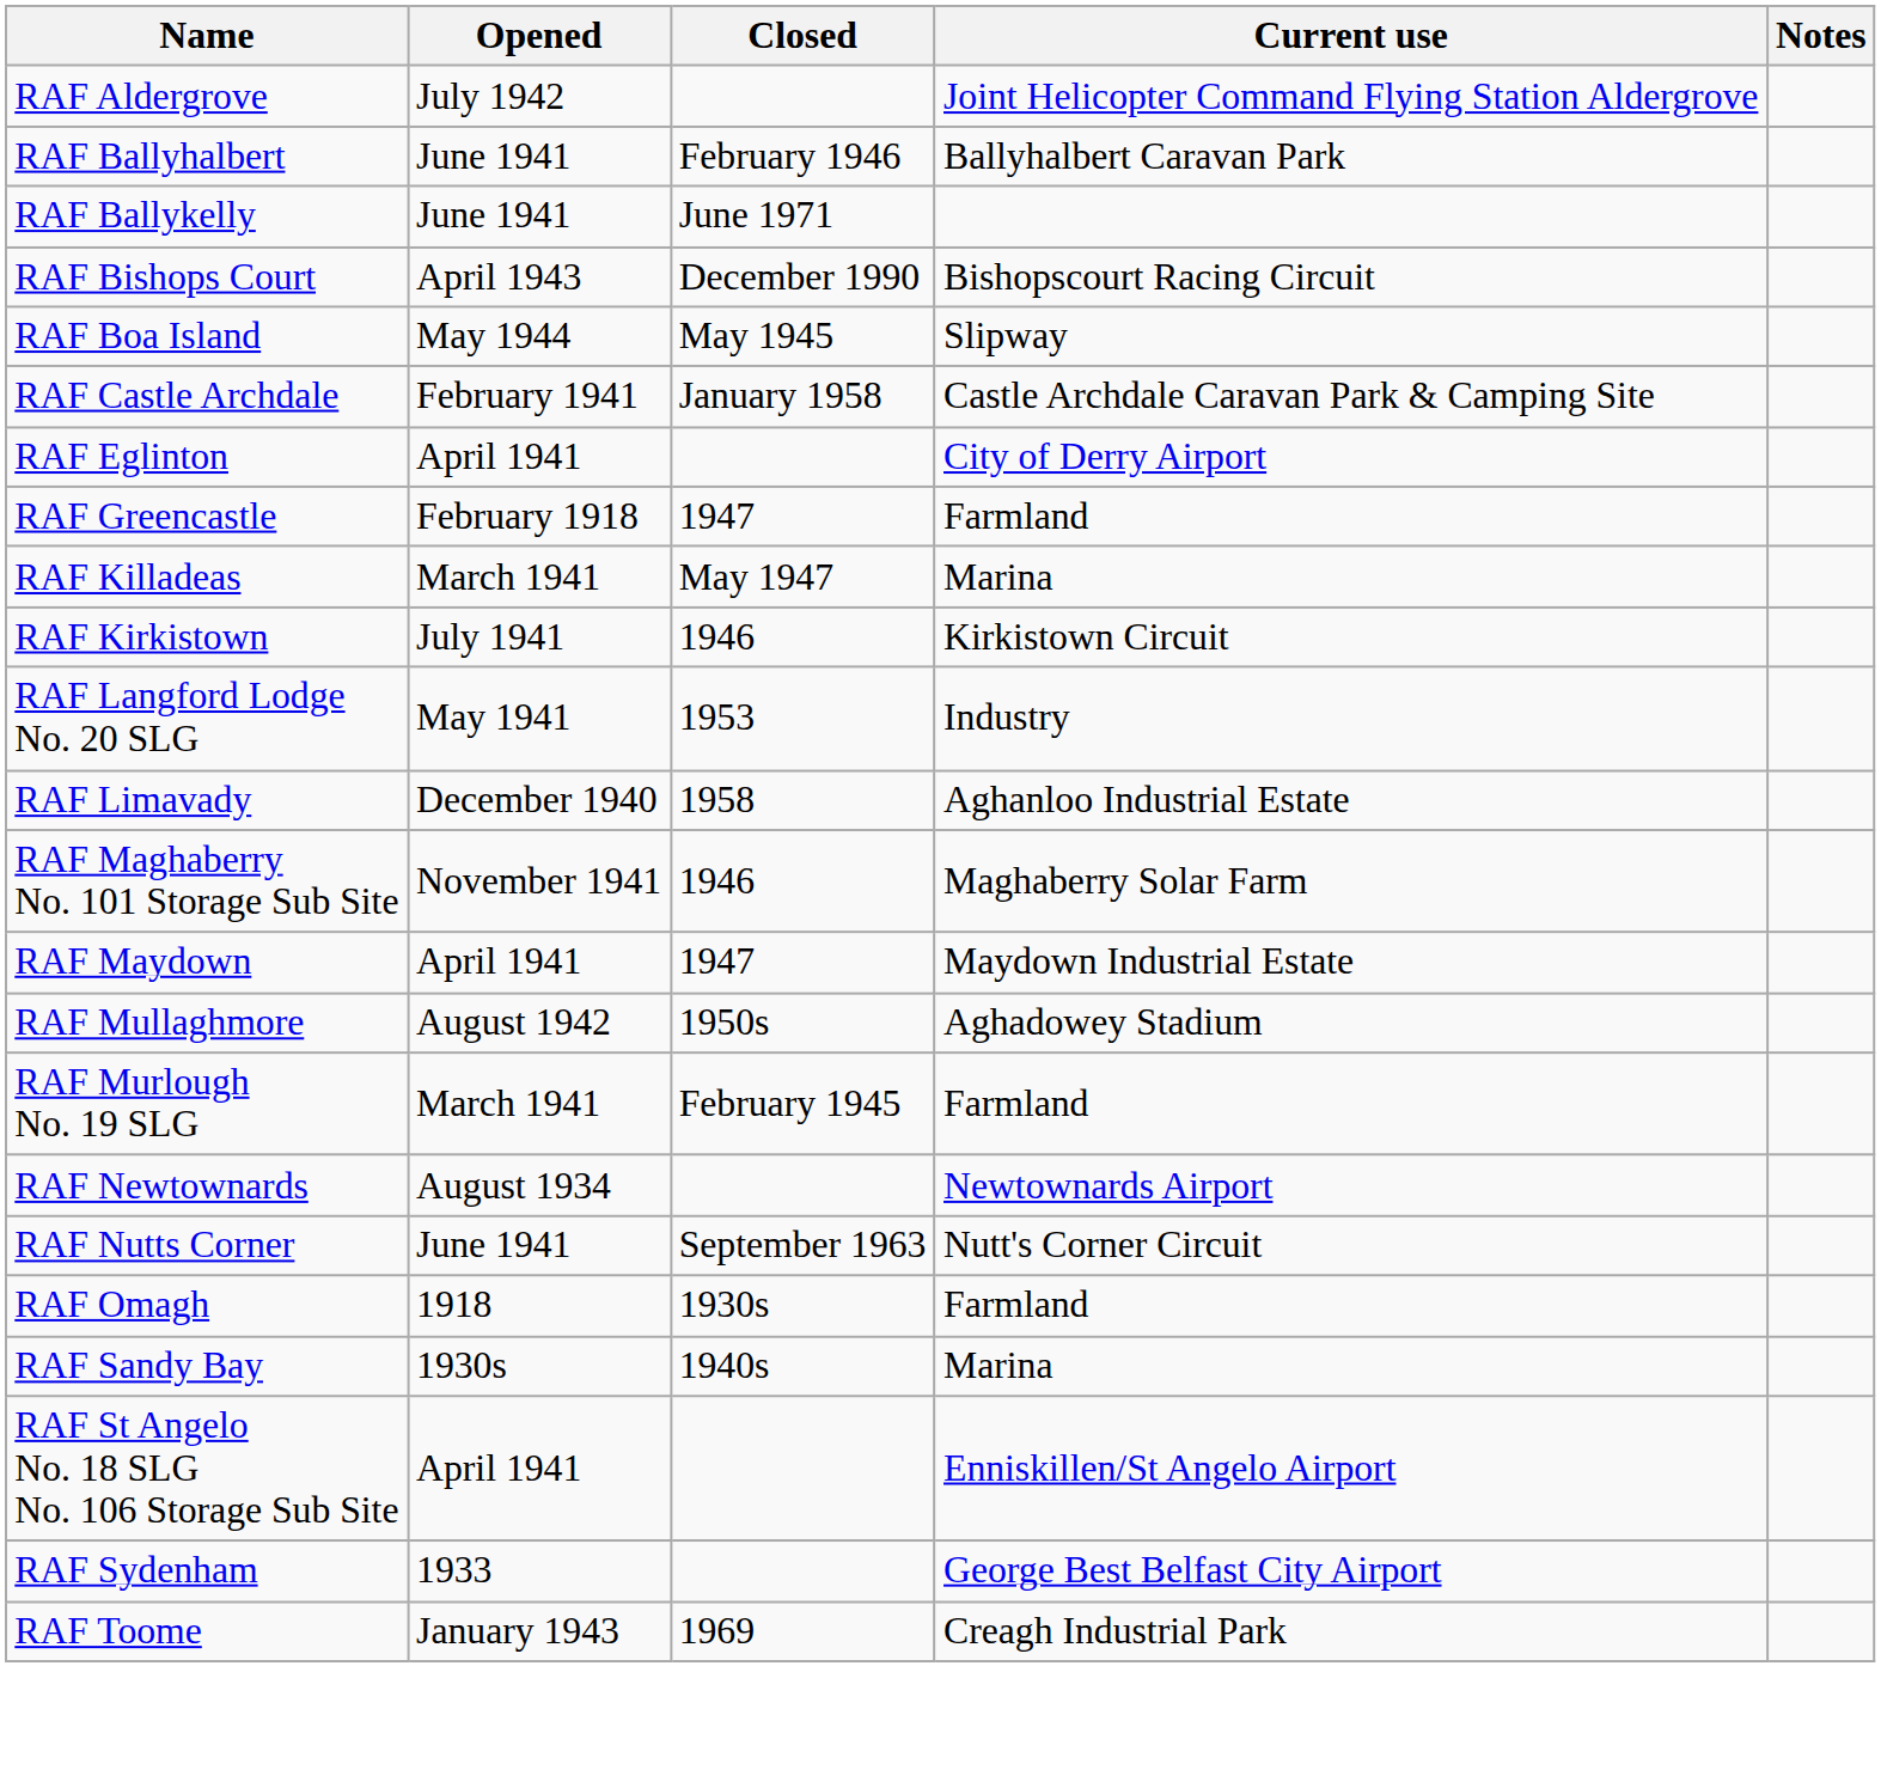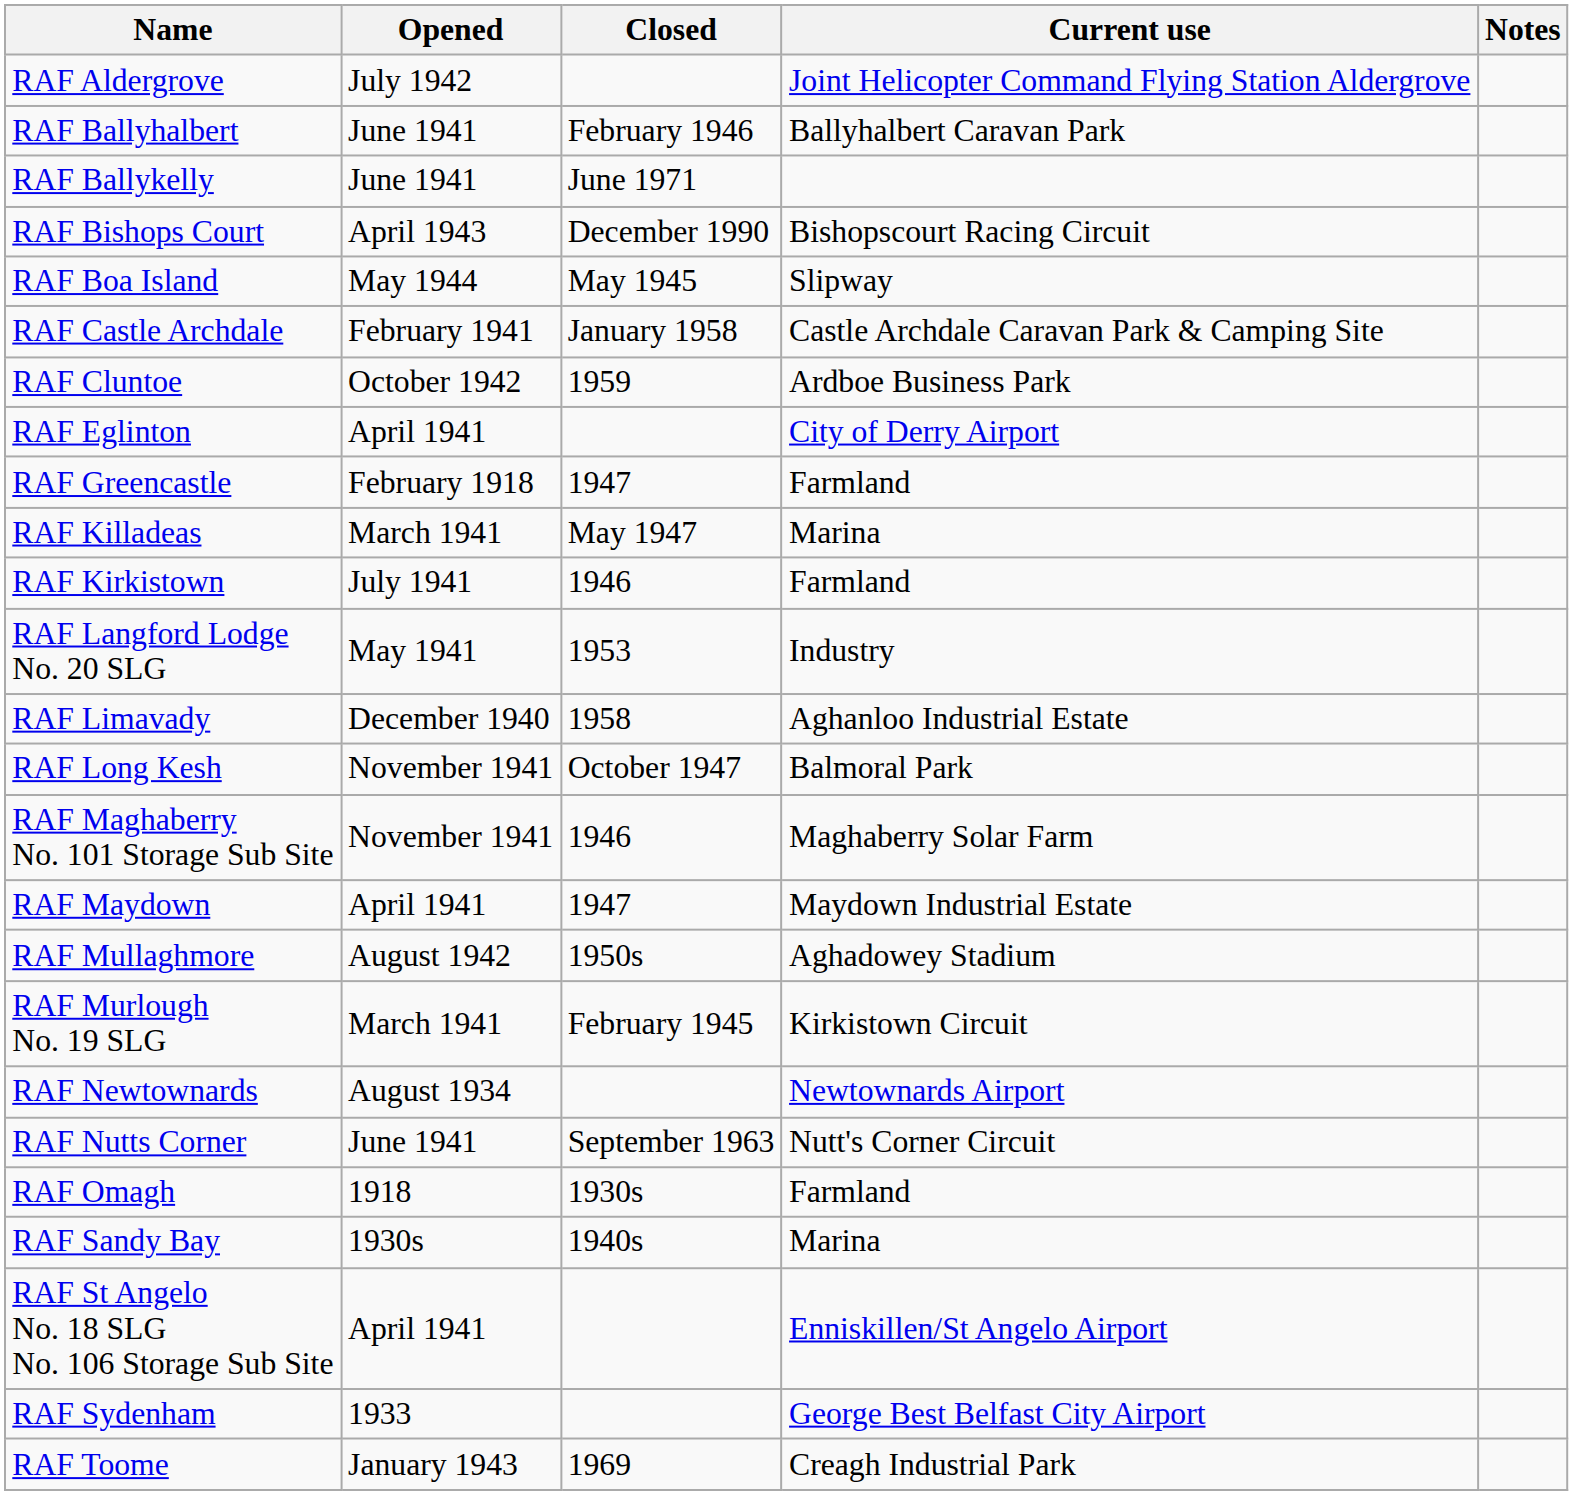 <table class="wikitable">
 <tr>
 <th>Name</th>
 <th>Opened</th>
 <th>Closed</th>
 <th>Current use</th>
 <th>Notes</th>
 </tr>
 <tr>
 <td><a href='#'>RAF Aldergrove</a></td>
 <td>July 1942</td>
 <td></td>
 <td><a href='#'>Joint Helicopter Command Flying Station Aldergrove</a></td>
 <td></td>
 </tr>
 <tr>
 <td><a href='#'>RAF Ballyhalbert</a></td>
 <td>June 1941</td>
 <td>February 1946</td>
 <td>Ballyhalbert Caravan Park</td>
 <td></td>
 </tr>
 <tr>
 <td><a href='#'>RAF Ballykelly</a></td>
 <td>June 1941</td>
 <td>June 1971</td>
 <td></td>
 <td></td>
 </tr>
 <tr>
 <td><a href='#'>RAF Bishops Court</a></td>
 <td>April 1943</td>
 <td>December 1990</td>
 <td>Bishopscourt Racing Circuit</td>
 <td></td>
 </tr>
 <tr>
 <td><a href='#'>RAF Boa Island</a></td>
 <td>May 1944</td>
 <td>May 1945</td>
 <td>Slipway</td>
 <td></td>
 </tr>
 <tr>
 <td><a href='#'>RAF Castle Archdale</a></td>
 <td>February 1941</td>
 <td>January 1958</td>
 <td>Castle Archdale Caravan Park & Camping Site</td>
 <td></td>
 </tr>
 <tr>
+<td><a href='#'>RAF Cluntoe</a></td>
+<td>October 1942</td>
+<td>1959</td>
+<td>Ardboe Business Park</td>
+<td></td>
+</tr>
+<tr>
 <td><a href='#'>RAF Eglinton</a></td>
 <td>April 1941</td>
 <td></td>
 <td><a href='#'>City of Derry Airport</a></td>
 <td></td>
 </tr>
 <tr>
 <td><a href='#'>RAF Greencastle</a></td>
 <td>February 1918</td>
 <td>1947</td>
 <td>Farmland</td>
 <td></td>
 </tr>
 <tr>
 <td><a href='#'>RAF Killadeas</a></td>
 <td>March 1941</td>
 <td>May 1947</td>
 <td>Marina</td>
 <td></td>
 </tr>
 <tr>
 <td><a href='#'>RAF Kirkistown</a></td>
 <td>July 1941</td>
 <td>1946</td>
-<td>Kirkistown Circuit</td>
+<td>Farmland</td>
 <td></td>
 </tr>
 <tr>
 <td><a href='#'>RAF Langford Lodge</a><br>No. 20 SLG</td>
 <td>May 1941</td>
 <td>1953</td>
 <td>Industry</td>
 <td></td>
 </tr>
 <tr>
 <td><a href='#'>RAF Limavady</a></td>
 <td>December 1940</td>
 <td>1958</td>
 <td>Aghanloo Industrial Estate</td>
+<td></td>
+</tr>
+<tr>
+<td><a href='#'>RAF Long Kesh</a></td>
+<td>November 1941</td>
+<td>October 1947</td>
+<td>Balmoral Park</td>
 <td></td>
 </tr>
 <tr>
 <td><a href='#'>RAF Maghaberry</a><br>No. 101 Storage Sub Site</td>
 <td>November 1941</td>
 <td>1946</td>
 <td>Maghaberry Solar Farm</td>
 <td></td>
 </tr>
 <tr>
 <td><a href='#'>RAF Maydown</a></td>
 <td>April 1941</td>
 <td>1947</td>
 <td>Maydown Industrial Estate</td>
 <td></td>
 </tr>
 <tr>
 <td><a href='#'>RAF Mullaghmore</a></td>
 <td>August 1942</td>
 <td>1950s</td>
 <td>Aghadowey Stadium</td>
 <td></td>
 </tr>
 <tr>
 <td><a href='#'>RAF Murlough</a><br>No. 19 SLG</td>
 <td>March 1941</td>
 <td>February 1945</td>
-<td>Farmland</td>
+<td>Kirkistown Circuit</td>
 <td></td>
 </tr>
 <tr>
 <td><a href='#'>RAF Newtownards</a></td>
 <td>August 1934</td>
 <td></td>
 <td><a href='#'>Newtownards Airport</a></td>
 <td></td>
 </tr>
 <tr>
 <td><a href='#'>RAF Nutts Corner</a></td>
 <td>June 1941</td>
 <td>September 1963</td>
 <td>Nutt's Corner Circuit</td>
 <td></td>
 </tr>
 <tr>
 <td><a href='#'>RAF Omagh</a></td>
 <td>1918</td>
 <td>1930s</td>
 <td>Farmland</td>
 <td></td>
 </tr>
 <tr>
 <td><a href='#'>RAF Sandy Bay</a></td>
 <td>1930s</td>
 <td>1940s</td>
 <td>Marina</td>
 <td></td>
 </tr>
 <tr>
 <td><a href='#'>RAF St Angelo</a><br>No. 18 SLG<br>No. 106 Storage Sub Site</td>
 <td>April 1941</td>
 <td></td>
 <td><a href='#'>Enniskillen/St Angelo Airport</a></td>
 <td></td>
 </tr>
 <tr>
 <td><a href='#'>RAF Sydenham</a></td>
 <td>1933</td>
 <td></td>
 <td><a href='#'>George Best Belfast City Airport</a></td>
 <td></td>
 </tr>
 <tr>
 <td><a href='#'>RAF Toome</a></td>
 <td>January 1943</td>
 <td>1969</td>
 <td>Creagh Industrial Park</td>
 <td></td>
 </tr>
 </table>
